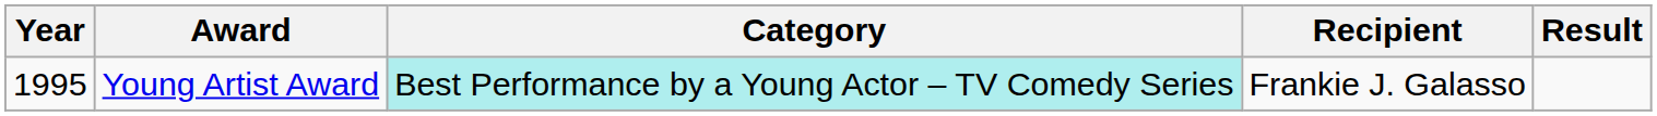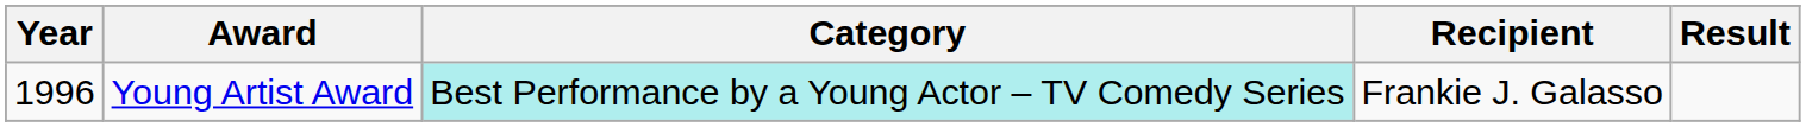 <table class="wikitable">
 <tr>
 <th>Year</th>
 <th>Award</th>
 <th>Category</th>
 <th>Recipient</th>
 <th>Result</th>
 </tr>
 <tr>
-<td>1995</td>
+<td>1996</td>
 <td><a href='#'>Young Artist Award</a></td>
 <td style="background: paleturquoise;">Best Performance by a Young Actor – TV Comedy Series</td>
 <td>Frankie J. Galasso</td>
 <td></td>
 </tr>
 </table>
